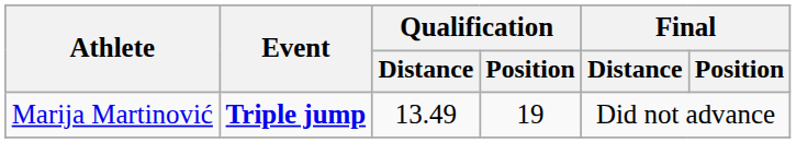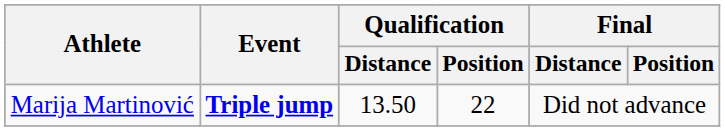 <table class=wikitable style="font-size:90%">
 <tr>
 <th rowspan="2">Athlete</th>
 <th rowspan="2">Event</th>
 <th colspan="2">Qualification</th>
 <th colspan="2">Final</th>
 </tr>
 <tr style="font-size:95%">
 <th>Distance</th>
 <th>Position</th>
 <th>Distance</th>
 <th>Position</th>
 </tr>
 <tr align=center>
 <td align=left><a href='#'>Marija Martinović</a></td>
 <td align=left><strong><a href='#'>Triple jump</a></strong></td>
-<td>13.49</td>
-<td>19</td>
+<td>13.50</td>
+<td>22</td>
 <td colspan=2>Did not advance</td>
 </tr>
 </table>
